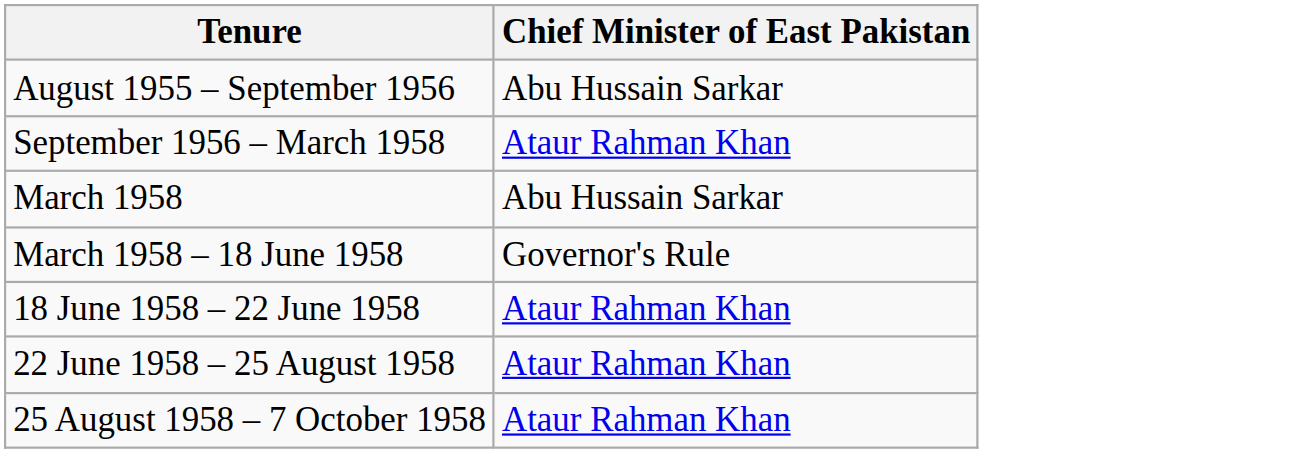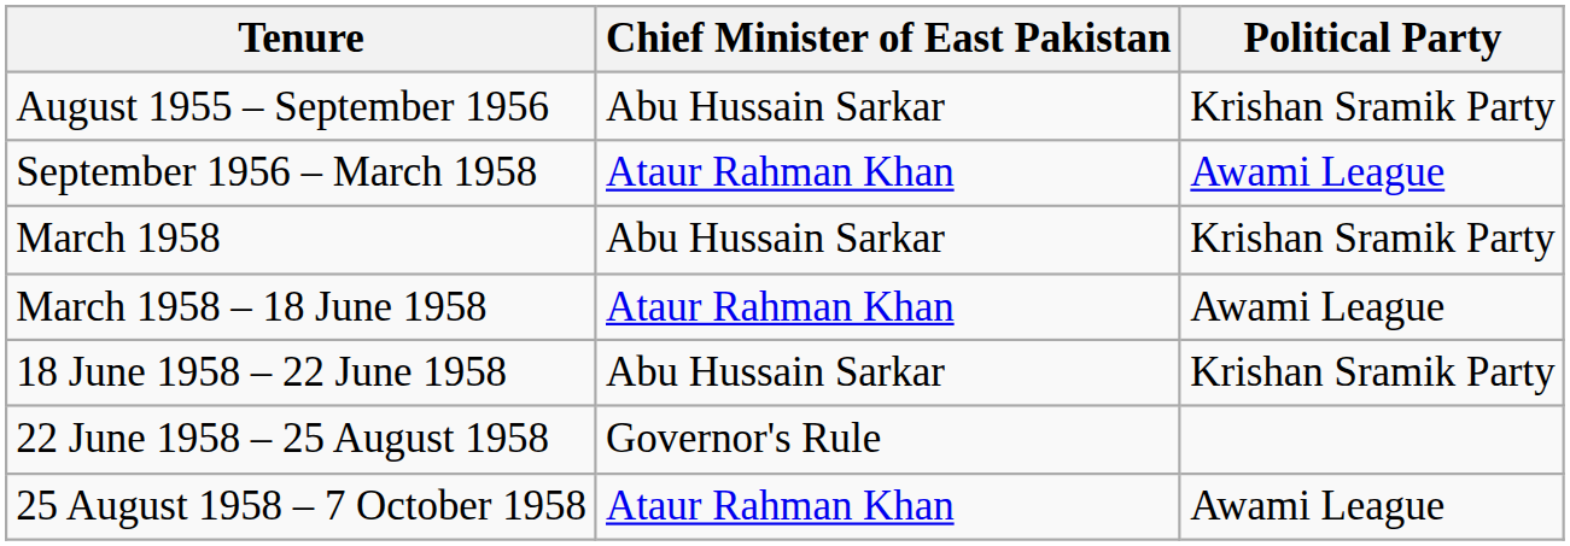 <table class="wikitable">
 <tr>
 <th>Tenure</th>
 <th>Chief Minister of East Pakistan</th>
+<th>Political Party</th>
 </tr>
 <tr>
 <td>August 1955 – September 1956</td>
 <td>Abu Hussain Sarkar</td>
+<td>Krishan Sramik Party</td>
 </tr>
 <tr>
 <td>September 1956 – March 1958</td>
 <td><a href='#'>Ataur Rahman Khan</a></td>
+<td><a href='#'>Awami League</a></td>
 </tr>
 <tr>
 <td>March 1958</td>
 <td>Abu Hussain Sarkar</td>
+<td>Krishan Sramik Party</td>
 </tr>
 <tr>
 <td>March 1958 – 18 June 1958</td>
-<td>Governor's Rule</td>
+<td><a href='#'>Ataur Rahman Khan</a></td>
+<td>Awami League</td>
 </tr>
 <tr>
 <td>18 June 1958 – 22 June 1958</td>
-<td><a href='#'>Ataur Rahman Khan</a></td>
+<td>Abu Hussain Sarkar</td>
+<td>Krishan Sramik Party</td>
 </tr>
 <tr>
 <td>22 June 1958 – 25 August 1958</td>
-<td><a href='#'>Ataur Rahman Khan</a></td>
+<td>Governor's Rule</td>
+<td></td>
 </tr>
 <tr>
 <td>25 August 1958 – 7 October 1958</td>
 <td><a href='#'>Ataur Rahman Khan</a></td>
+<td>Awami League</td>
 </tr>
 </table>
